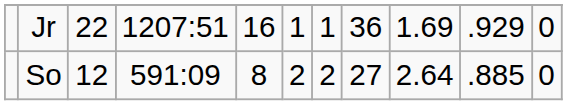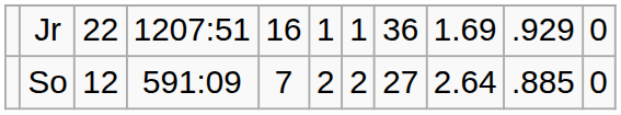 <table class="wikitable sortable" style="text-align:center">
 <tr>
 </tr>
 <tr>
 <td align=left></td>
 <td>Jr</td>
 <td>22</td>
 <td>1207:51</td>
 <td>16</td>
 <td>1</td>
 <td>1</td>
 <td>36</td>
 <td>1.69</td>
 <td>.929</td>
 <td>0</td>
 </tr>
 <tr>
 <td align=left></td>
 <td>So</td>
 <td>12</td>
 <td>591:09</td>
-<td>8</td>
+<td>7</td>
 <td>2</td>
 <td>2</td>
 <td>27</td>
 <td>2.64</td>
 <td>.885</td>
 <td>0</td>
 </tr>
 </table>
